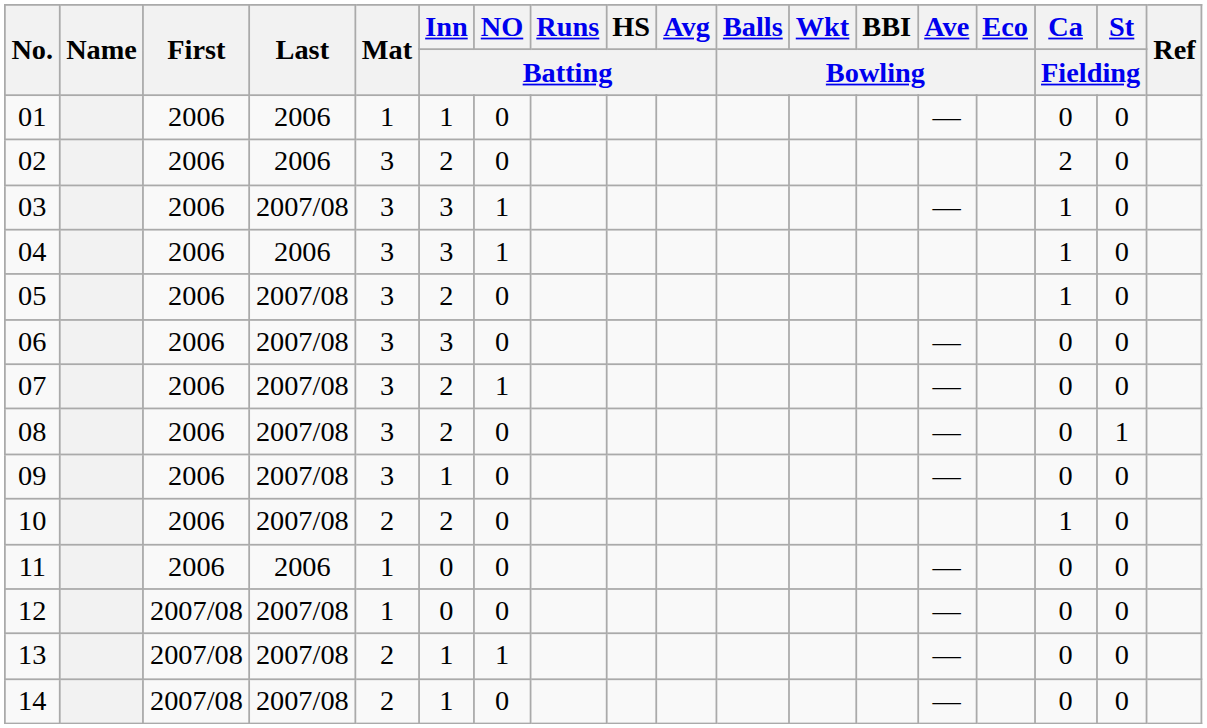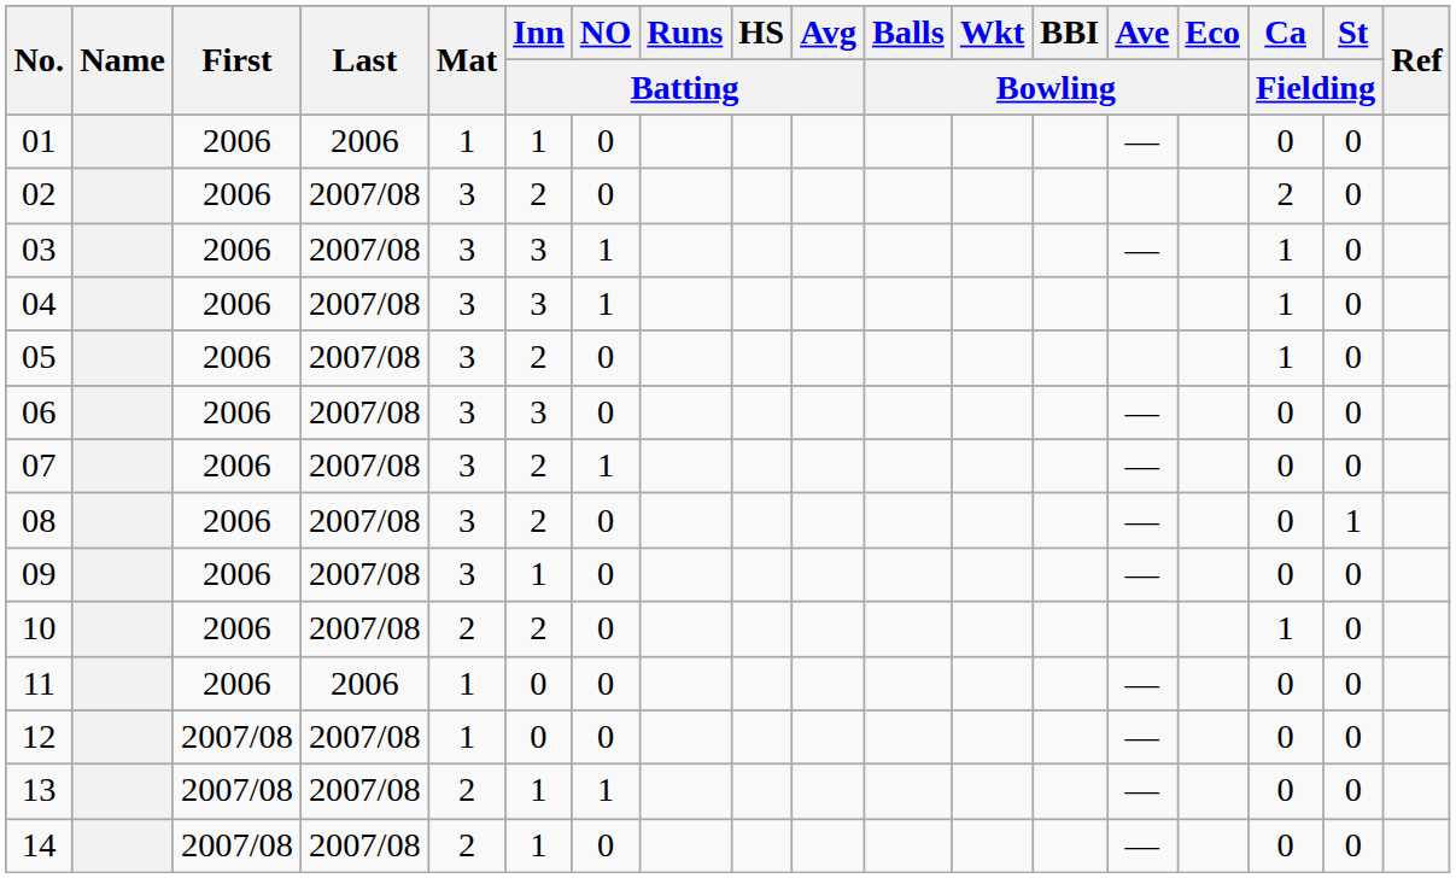 <table class="wikitable plainrowheaders sortable">
 <tr align="center">
 <th scope="col" rowspan="2">No.</th>
 <th scope="col" rowspan="2">Name</th>
 <th scope="col" rowspan="2">First</th>
 <th scope="col" rowspan="2">Last</th>
 <th scope="col" rowspan="2">Mat</th>
 <th scope="col"><a href='#'>Inn</a></th>
 <th scope="col"><a href='#'>NO</a></th>
 <th scope="col"><a href='#'>Runs</a></th>
 <th scope="col">HS</th>
 <th scope="col"><a href='#'>Avg</a></th>
 <th scope="col"><a href='#'>Balls</a></th>
 <th scope="col"><a href='#'>Wkt</a></th>
 <th scope="col">BBI</th>
 <th scope="col"><a href='#'>Ave</a></th>
 <th scope="col"><a href='#'>Eco</a></th>
 <th scope="col"><a href='#'>Ca</a></th>
 <th scope="col"><a href='#'>St</a></th>
 <th scope="col" class="unsortable" rowspan="2">Ref</th>
 </tr>
 <tr class="unsortable">
 <th scope="col" colspan=5><a href='#'>Batting</a></th>
 <th scope="col" colspan=5><a href='#'>Bowling</a></th>
 <th scope="col" colspan=2><a href='#'>Fielding</a></th>
 </tr>
 <tr align="center">
 <td><span>0</span>1</td>
 <th scope="row" align="left"></th>
 <td>2006</td>
 <td>2006</td>
 <td>1</td>
 <td>1</td>
 <td>0</td>
 <td></td>
 <td></td>
 <td></td>
 <td></td>
 <td></td>
 <td></td>
 <td>—</td>
 <td></td>
 <td>0</td>
 <td>0</td>
 <td></td>
 </tr>
 <tr align="center">
 <td><span>0</span>2</td>
 <th scope="row" align="left"></th>
 <td>2006</td>
-<td>2006</td>
+<td>2007/08</td>
 <td>3</td>
 <td>2</td>
 <td>0</td>
 <td></td>
 <td></td>
 <td></td>
 <td></td>
 <td></td>
 <td></td>
 <td></td>
 <td></td>
 <td>2</td>
 <td>0</td>
 <td></td>
 </tr>
 <tr align="center">
 <td><span>0</span>3</td>
 <th scope="row" align="left"> </th>
 <td>2006</td>
 <td>2007/08</td>
 <td>3</td>
 <td>3</td>
 <td>1</td>
 <td></td>
 <td></td>
 <td></td>
 <td></td>
 <td></td>
 <td></td>
 <td>—</td>
 <td></td>
 <td>1</td>
 <td>0</td>
 <td></td>
 </tr>
 <tr align="center">
 <td><span>0</span>4</td>
 <th scope="row" align="left"></th>
 <td>2006</td>
-<td>2006</td>
+<td>2007/08</td>
 <td>3</td>
 <td>3</td>
 <td>1</td>
 <td></td>
 <td></td>
 <td></td>
 <td></td>
 <td></td>
 <td></td>
 <td></td>
 <td></td>
 <td>1</td>
 <td>0</td>
 <td></td>
 </tr>
 <tr align="center">
 <td><span>0</span>5</td>
 <th scope="row" align="left"></th>
 <td>2006</td>
 <td>2007/08</td>
 <td>3</td>
 <td>2</td>
 <td>0</td>
 <td></td>
 <td></td>
 <td></td>
 <td></td>
 <td></td>
 <td></td>
 <td></td>
 <td></td>
 <td>1</td>
 <td>0</td>
 <td></td>
 </tr>
 <tr align="center">
 <td><span>0</span>6</td>
 <th scope="row" align="left"></th>
 <td>2006</td>
 <td>2007/08</td>
 <td>3</td>
 <td>3</td>
 <td>0</td>
 <td></td>
 <td></td>
 <td></td>
 <td></td>
 <td></td>
 <td></td>
 <td>—</td>
 <td></td>
 <td>0</td>
 <td>0</td>
 <td></td>
 </tr>
 <tr align="center">
 <td><span>0</span>7</td>
 <th scope="row" align="left"></th>
 <td>2006</td>
 <td>2007/08</td>
 <td>3</td>
 <td>2</td>
 <td>1</td>
 <td></td>
 <td></td>
 <td></td>
 <td></td>
 <td></td>
 <td></td>
 <td>—</td>
 <td></td>
 <td>0</td>
 <td>0</td>
 <td></td>
 </tr>
 <tr align="center">
 <td><span>0</span>8</td>
 <th scope="row" align="left"> </th>
 <td>2006</td>
 <td>2007/08</td>
 <td>3</td>
 <td>2</td>
 <td>0</td>
 <td></td>
 <td></td>
 <td></td>
 <td></td>
 <td></td>
 <td></td>
 <td>—</td>
 <td></td>
 <td>0</td>
 <td>1</td>
 <td></td>
 </tr>
 <tr align="center">
 <td><span>0</span>9</td>
 <th scope="row" align="left"></th>
 <td>2006</td>
 <td>2007/08</td>
 <td>3</td>
 <td>1</td>
 <td>0</td>
 <td></td>
 <td></td>
 <td></td>
 <td></td>
 <td></td>
 <td></td>
 <td>—</td>
 <td></td>
 <td>0</td>
 <td>0</td>
 <td></td>
 </tr>
 <tr align="center">
 <td>10</td>
 <th scope="row" align="left"></th>
 <td>2006</td>
 <td>2007/08</td>
 <td>2</td>
 <td>2</td>
 <td>0</td>
 <td></td>
 <td></td>
 <td></td>
 <td></td>
 <td></td>
 <td></td>
 <td></td>
 <td></td>
 <td>1</td>
 <td>0</td>
 <td></td>
 </tr>
 <tr align="center">
 <td>11</td>
 <th scope="row" align="left"></th>
 <td>2006</td>
 <td>2006</td>
 <td>1</td>
 <td>0</td>
 <td>0</td>
 <td></td>
 <td></td>
 <td></td>
 <td></td>
 <td></td>
 <td></td>
 <td>—</td>
 <td></td>
 <td>0</td>
 <td>0</td>
 <td></td>
 </tr>
 <tr align="center">
 <td>12</td>
 <th scope="row" align="left"></th>
 <td>2007/08</td>
 <td>2007/08</td>
 <td>1</td>
 <td>0</td>
 <td>0</td>
 <td></td>
 <td></td>
 <td></td>
 <td></td>
 <td></td>
 <td></td>
 <td>—</td>
 <td></td>
 <td>0</td>
 <td>0</td>
 <td></td>
 </tr>
 <tr align="center">
 <td>13</td>
 <th scope="row" align="left"></th>
 <td>2007/08</td>
 <td>2007/08</td>
 <td>2</td>
 <td>1</td>
 <td>1</td>
 <td></td>
 <td></td>
 <td></td>
 <td></td>
 <td></td>
 <td></td>
 <td>—</td>
 <td></td>
 <td>0</td>
 <td>0</td>
 <td></td>
 </tr>
 <tr align="center">
 <td>14</td>
 <th scope="row" align="left"></th>
 <td>2007/08</td>
 <td>2007/08</td>
 <td>2</td>
 <td>1</td>
 <td>0</td>
 <td></td>
 <td></td>
 <td></td>
 <td></td>
 <td></td>
 <td></td>
 <td>—</td>
 <td></td>
 <td>0</td>
 <td>0</td>
 <td></td>
 </tr>
 </table>
